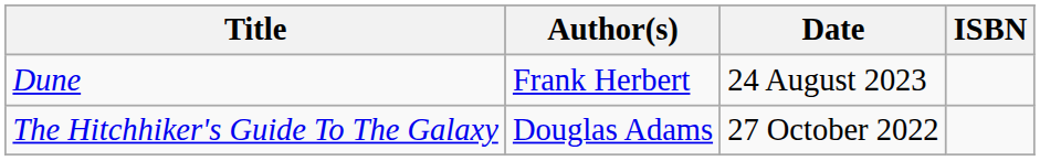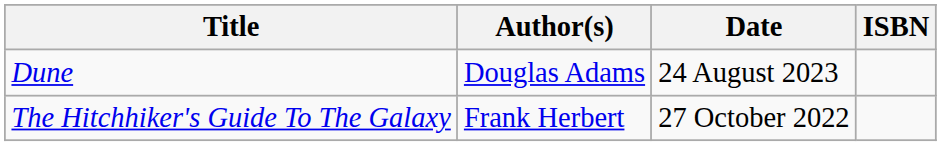 <table class="wikitable">
 <tr>
 <th>Title</th>
 <th>Author(s)</th>
 <th>Date</th>
 <th>ISBN</th>
 </tr>
 <tr>
 <td><em><a href='#'>Dune</a></em></td>
-<td><a href='#'>Frank Herbert</a></td>
+<td><a href='#'>Douglas Adams</a></td>
 <td>24 August 2023</td>
 <td></td>
 </tr>
 <tr>
 <td><em><a href='#'>The Hitchhiker's Guide To The Galaxy</a></em></td>
-<td><a href='#'>Douglas Adams</a></td>
+<td><a href='#'>Frank Herbert</a></td>
 <td>27 October 2022</td>
 <td></td>
 </tr>
 </table>
